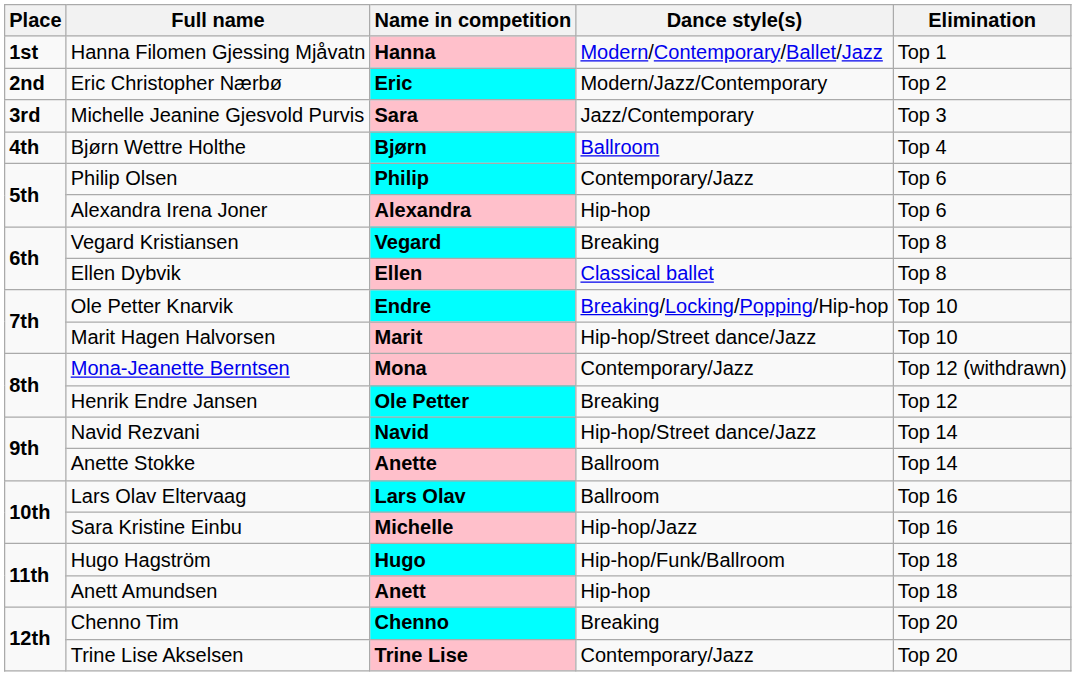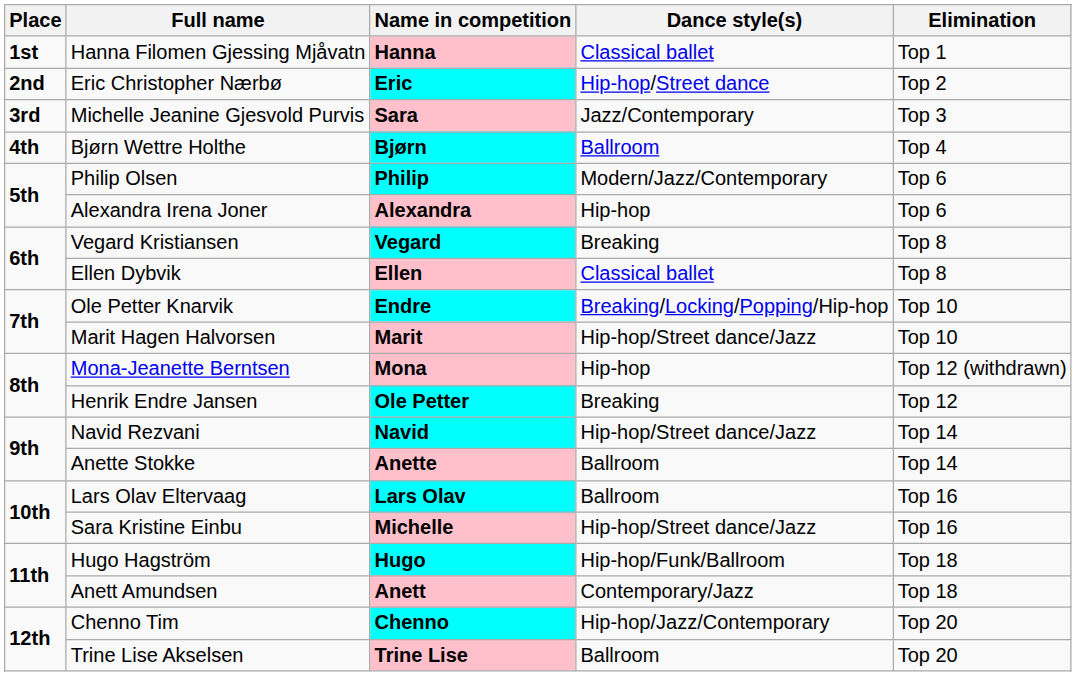 <table class="wikitable">
 <tr>
 <th>Place</th>
 <th>Full name</th>
 <th>Name in competition</th>
 <th>Dance style(s)</th>
 <th>Elimination</th>
 </tr>
 <tr>
 <td><strong>1st</strong></td>
 <td>Hanna Filomen Gjessing Mjåvatn</td>
 <td bgcolor="pink"><strong>Hanna</strong></td>
-<td><a href='#'>Modern</a>/<a href='#'>Contemporary</a>/<a href='#'>Ballet</a>/<a href='#'>Jazz</a></td>
+<td><a href='#'>Classical ballet</a></td>
 <td>Top 1</td>
 </tr>
 <tr>
 <td><strong>2nd</strong></td>
 <td>Eric Christopher Nærbø</td>
 <td bgcolor="cyan"><strong>Eric</strong></td>
-<td>Modern/Jazz/Contemporary</td>
+<td><a href='#'>Hip-hop</a>/<a href='#'>Street dance</a></td>
 <td>Top 2</td>
 </tr>
 <tr>
 <td><strong>3rd</strong></td>
 <td>Michelle Jeanine Gjesvold Purvis</td>
 <td bgcolor="pink"><strong>Sara</strong></td>
 <td>Jazz/Contemporary</td>
 <td>Top 3</td>
 </tr>
 <tr>
 <td><strong>4th</strong></td>
 <td>Bjørn Wettre Holthe</td>
 <td bgcolor="cyan"><strong>Bjørn</strong></td>
 <td><a href='#'>Ballroom</a></td>
 <td>Top 4</td>
 </tr>
 <tr>
 <td rowspan="2"><strong>5th</strong></td>
 <td>Philip Olsen</td>
 <td bgcolor="cyan"><strong>Philip</strong></td>
-<td>Contemporary/Jazz</td>
+<td>Modern/Jazz/Contemporary</td>
 <td>Top 6</td>
 </tr>
 <tr>
 <td>Alexandra Irena Joner</td>
 <td bgcolor="pink"><strong>Alexandra</strong></td>
 <td>Hip-hop</td>
 <td>Top 6</td>
 </tr>
 <tr>
 <td rowspan="2"><strong>6th</strong></td>
 <td>Vegard Kristiansen</td>
 <td bgcolor="cyan"><strong>Vegard</strong></td>
 <td>Breaking</td>
 <td>Top 8</td>
 </tr>
 <tr>
 <td>Ellen Dybvik</td>
 <td bgcolor="pink"><strong>Ellen</strong></td>
 <td><a href='#'>Classical ballet</a></td>
 <td>Top 8</td>
 </tr>
 <tr>
 <td rowspan="2"><strong>7th</strong></td>
 <td>Ole Petter Knarvik</td>
 <td bgcolor="cyan"><strong>Endre</strong></td>
 <td><a href='#'>Breaking</a>/<a href='#'>Locking</a>/<a href='#'>Popping</a>/Hip-hop</td>
 <td>Top 10</td>
 </tr>
 <tr>
 <td>Marit Hagen Halvorsen</td>
 <td bgcolor="pink"><strong>Marit</strong></td>
 <td>Hip-hop/Street dance/Jazz</td>
 <td>Top 10</td>
 </tr>
 <tr>
 <td rowspan="2"><strong>8th</strong></td>
 <td><a href='#'>Mona-Jeanette Berntsen</a></td>
 <td bgcolor="pink"><strong>Mona</strong></td>
-<td>Contemporary/Jazz</td>
+<td>Hip-hop</td>
 <td>Top 12 (withdrawn)</td>
 </tr>
 <tr>
 <td>Henrik Endre Jansen</td>
 <td bgcolor="cyan"><strong>Ole Petter</strong></td>
 <td>Breaking</td>
 <td>Top 12</td>
 </tr>
 <tr>
 <td rowspan="2"><strong>9th</strong></td>
 <td>Navid Rezvani</td>
 <td bgcolor="cyan"><strong>Navid</strong></td>
 <td>Hip-hop/Street dance/Jazz</td>
 <td>Top 14</td>
 </tr>
 <tr>
 <td>Anette Stokke</td>
 <td bgcolor="pink"><strong>Anette</strong></td>
 <td>Ballroom</td>
 <td>Top 14</td>
 </tr>
 <tr>
 <td rowspan="2"><strong>10th</strong></td>
 <td>Lars Olav Eltervaag</td>
 <td bgcolor="cyan"><strong>Lars Olav</strong></td>
 <td>Ballroom</td>
 <td>Top 16</td>
 </tr>
 <tr>
 <td>Sara Kristine Einbu</td>
 <td bgcolor="pink"><strong>Michelle</strong></td>
-<td>Hip-hop/Jazz</td>
+<td>Hip-hop/Street dance/Jazz</td>
 <td>Top 16</td>
 </tr>
 <tr>
 <td rowspan="2"><strong>11th</strong></td>
 <td>Hugo Hagström</td>
 <td bgcolor="cyan"><strong>Hugo</strong></td>
 <td>Hip-hop/Funk/Ballroom</td>
 <td>Top 18</td>
 </tr>
 <tr>
 <td>Anett Amundsen</td>
 <td bgcolor="pink"><strong>Anett</strong></td>
-<td>Hip-hop</td>
+<td>Contemporary/Jazz</td>
 <td>Top 18</td>
 </tr>
 <tr>
 <td rowspan="2"><strong>12th</strong></td>
 <td>Chenno Tim</td>
 <td bgcolor="cyan"><strong>Chenno</strong></td>
-<td>Breaking</td>
+<td>Hip-hop/Jazz/Contemporary</td>
 <td>Top 20</td>
 </tr>
 <tr>
 <td>Trine Lise Akselsen</td>
 <td bgcolor="pink"><strong>Trine Lise</strong></td>
-<td>Contemporary/Jazz</td>
+<td>Ballroom</td>
 <td>Top 20</td>
 </tr>
 </table>
